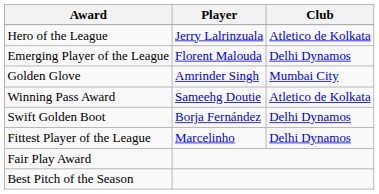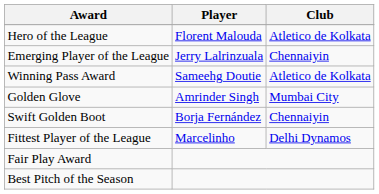 <table class="wikitable">
 <tr style="background:#cccccc;">
 <th>Award</th>
 <th>Player</th>
 <th>Club</th>
 </tr>
 <tr>
 </tr>
 <tr>
 <td>Hero of the League</td>
-<td> <a href='#'>Jerry Lalrinzuala</a></td>
+<td> <a href='#'>Florent Malouda</a></td>
 <td><a href='#'>Atletico de Kolkata</a></td>
 </tr>
 <tr>
 <td>Emerging Player of the League</td>
-<td> <a href='#'>Florent Malouda</a></td>
-<td><a href='#'>Delhi Dynamos</a></td>
+<td> <a href='#'>Jerry Lalrinzuala</a></td>
+<td><a href='#'>Chennaiyin</a></td>
+</tr>
+<tr>
+<td>Winning Pass Award</td>
+<td> <a href='#'>Sameehg Doutie</a></td>
+<td><a href='#'>Atletico de Kolkata</a></td>
 </tr>
 <tr>
 <td>Golden Glove</td>
 <td> <a href='#'>Amrinder Singh</a></td>
 <td><a href='#'>Mumbai City</a></td>
 </tr>
 <tr>
-<td>Winning Pass Award</td>
-<td> <a href='#'>Sameehg Doutie</a></td>
-<td><a href='#'>Atletico de Kolkata</a></td>
-</tr>
-<tr>
 <td>Swift Golden Boot</td>
 <td> <a href='#'>Borja Fernández</a></td>
-<td><a href='#'>Delhi Dynamos</a></td>
+<td><a href='#'>Chennaiyin</a></td>
 </tr>
 <tr>
 <td>Fittest Player of the League</td>
 <td> <a href='#'>Marcelinho</a></td>
 <td><a href='#'>Delhi Dynamos</a></td>
 </tr>
 <tr>
 <td>Fair Play Award</td>
 <td colspan="2"></td>
 </tr>
 <tr>
 <td>Best Pitch of the Season</td>
 <td colspan="2"></td>
 </tr>
 </table>
